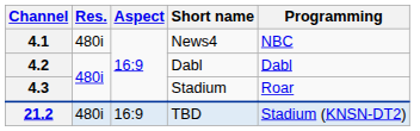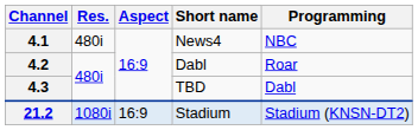 <table class="wikitable">
 <tr>
 <th scope = "col"><a href='#'>Channel</a></th>
 <th scope = "col"><a href='#'>Res.</a></th>
 <th scope = "col"><a href='#'>Aspect</a></th>
 <th scope = "col">Short name</th>
 <th scope = "col">Programming</th>
 </tr>
 <tr>
 <th scope = "row">4.1</th>
 <td>480i</td>
 <td rowspan=3><a href='#'>16:9</a></td>
 <td>News4</td>
 <td><a href='#'>NBC</a></td>
 </tr>
 <tr>
 <th scope = "row">4.2</th>
 <td rowspan=2><a href='#'>480i</a></td>
 <td>Dabl</td>
-<td><a href='#'>Dabl</a></td>
+<td><a href='#'>Roar</a></td>
 </tr>
 <tr>
 <th scope = "row">4.3</th>
-<td>Stadium</td>
-<td><a href='#'>Roar</a></td>
+<td>TBD</td>
+<td><a href='#'>Dabl</a></td>
 </tr>
 <tr style="background-color:#DFEBF6; border-top: 2px solid #003399;">
 <th scope = "row"><a href='#'>21.2</a></th>
-<td>480i</td>
+<td><a href='#'>1080i</a></td>
 <td>16:9</td>
-<td>TBD</td>
+<td>Stadium</td>
 <td><a href='#'>Stadium</a> (<a href='#'>KNSN-DT2</a>)</td>
 </tr>
 </table>
